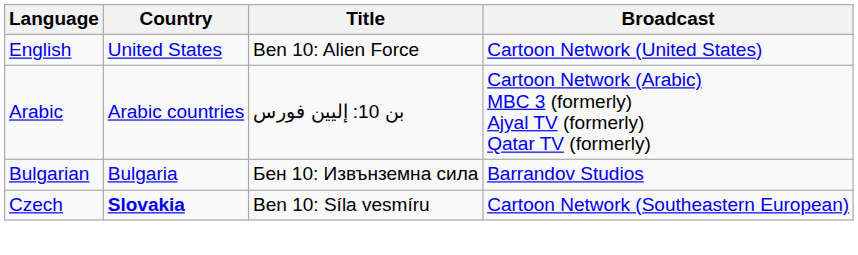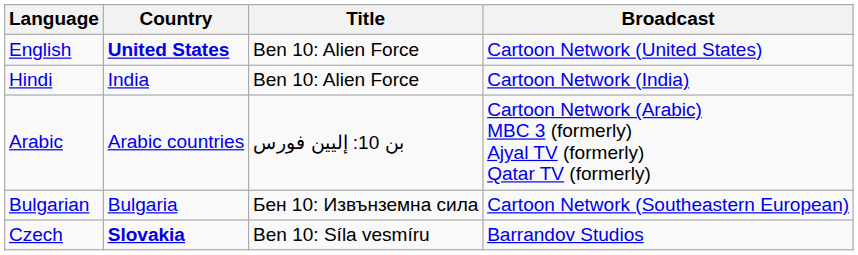 <table class="wikitable">
 <tr>
 <th>Language</th>
 <th>Country</th>
 <th>Title</th>
 <th>Broadcast</th>
 </tr>
 <tr>
 <td><a href='#'>English</a></td>
-<td><a href='#'>United States</a></td>
+<td><strong><a href='#'>United States</a></strong></td>
 <td>Ben 10: Alien Force</td>
 <td><a href='#'>Cartoon Network (United States)</a></td>
+</tr>
+<tr>
+<td><a href='#'>Hindi</a></td>
+<td><a href='#'>India</a></td>
+<td>Ben 10: Alien Force</td>
+<td><a href='#'>Cartoon Network (India)</a></td>
 </tr>
 <tr>
 <td><a href='#'>Arabic</a></td>
 <td><a href='#'>Arabic countries</a></td>
 <td>بن 10: إليين فورس</td>
 <td><a href='#'>Cartoon Network (Arabic)</a><br><a href='#'>MBC 3</a> (formerly)<br><a href='#'>Ajyal TV</a> (formerly)<br><a href='#'>Qatar TV</a> (formerly)</td>
 </tr>
 <tr>
 <td><a href='#'>Bulgarian</a></td>
 <td><a href='#'>Bulgaria</a></td>
 <td>Бен 10: Извънземна сила</td>
-<td><a href='#'>Barrandov Studios</a></td>
+<td><a href='#'>Cartoon Network (Southeastern European)</a></td>
 </tr>
 <tr>
 <td><a href='#'>Czech</a></td>
 <td><strong><a href='#'>Slovakia</a></strong></td>
 <td>Ben 10: Síla vesmíru</td>
-<td><a href='#'>Cartoon Network (Southeastern European)</a></td>
+<td><a href='#'>Barrandov Studios</a></td>
 </tr>
 </table>
